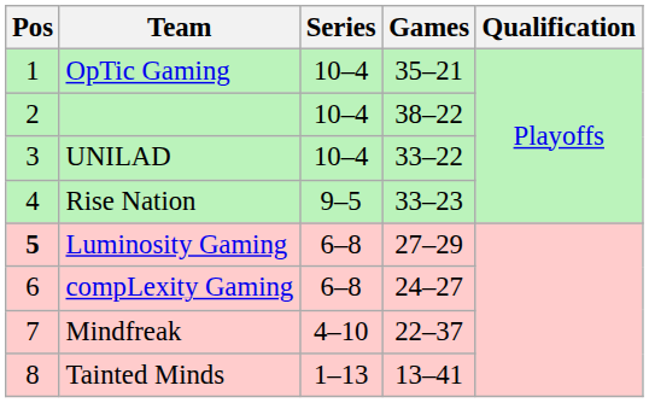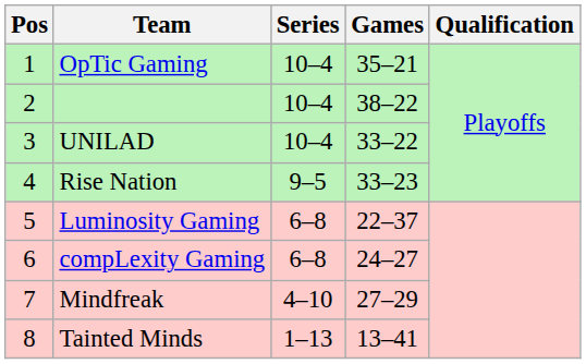 <table class="wikitable" style="text-align:middle">
 <tr>
 <th>Pos</th>
 <th>Team</th>
 <th>Series</th>
 <th>Games</th>
 <th>Qualification</th>
 </tr>
 <tr>
 <td style="text-align:center; background:#BBF3BB;">1</td>
 <td style="text-align:left; background:#BBF3BB;"><a href='#'>OpTic Gaming</a></td>
 <td style="text-align:center; background:#BBF3BB;">10–4</td>
 <td style="text-align:center; background:#BBF3BB;">35–21</td>
 <td style="text-align:center; background:#BBF3BB;" rowspan="4"><a href='#'>Playoffs</a></td>
 </tr>
 <tr>
 <td style="text-align:center; background:#BBF3BB;">2</td>
 <td style="text-align:left; background:#BBF3BB;"></td>
 <td style="text-align:center; background:#BBF3BB;">10–4</td>
 <td style="text-align:center; background:#BBF3BB;">38–22</td>
 </tr>
 <tr>
 <td style="text-align:center; background:#BBF3BB;">3</td>
 <td style="text-align:left; background:#BBF3BB;">UNILAD</td>
 <td style="text-align:center; background:#BBF3BB;">10–4</td>
 <td style="text-align:center; background:#BBF3BB;">33–22</td>
 </tr>
 <tr>
 <td style="text-align:center; background:#BBF3BB;">4</td>
 <td style="text-align:left; background:#BBF3BB;">Rise Nation</td>
 <td style="text-align:center; background:#BBF3BB;">9–5</td>
 <td style="text-align:center; background:#BBF3BB;">33–23</td>
 </tr>
 <tr>
-<td style="text-align:center; background:#FFCCCC;"><strong>5</strong></td>
+<td style="text-align:center; background:#FFCCCC;">5</td>
 <td style="text-align:left; background:#FFCCCC;"><a href='#'>Luminosity Gaming</a></td>
 <td style="text-align:center; background:#FFCCCC;">6–8</td>
-<td style="text-align:center; background:#FFCCCC;">27–29</td>
+<td style="text-align:center; background:#FFCCCC;">22–37</td>
 <td style="text-align:center; background:#FFCCCC;" rowspan="4"></td>
 </tr>
 <tr>
 <td style="text-align:center; background:#FFCCCC;">6</td>
 <td style="text-align:left; background:#FFCCCC;"><a href='#'>compLexity Gaming</a></td>
 <td style="text-align:center; background:#FFCCCC;">6–8</td>
 <td style="text-align:center; background:#FFCCCC;">24–27</td>
 </tr>
 <tr>
 <td style="text-align:center; background:#FFCCCC;">7</td>
 <td style="text-align:left; background:#FFCCCC;">Mindfreak</td>
 <td style="text-align:center; background:#FFCCCC;">4–10</td>
-<td style="text-align:center; background:#FFCCCC;">22–37</td>
+<td style="text-align:center; background:#FFCCCC;">27–29</td>
 </tr>
 <tr>
 <td style="text-align:center; background:#FFCCCC;">8</td>
 <td style="text-align:left; background:#FFCCCC;">Tainted Minds</td>
 <td style="text-align:center; background:#FFCCCC;">1–13</td>
 <td style="text-align:center; background:#FFCCCC;">13–41</td>
 </tr>
 </table>
